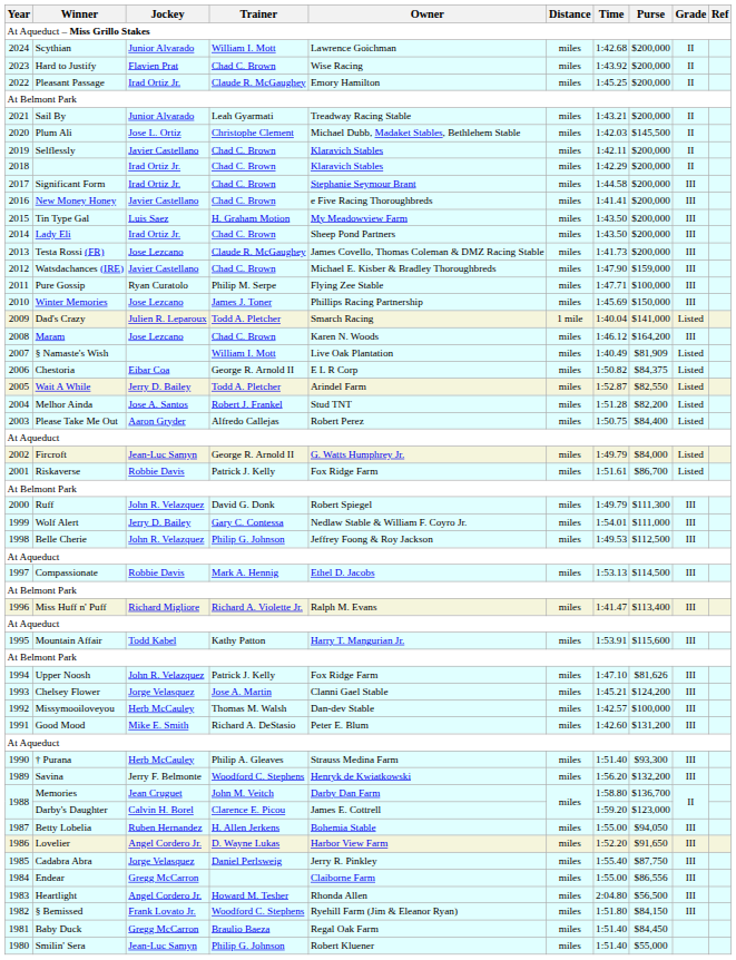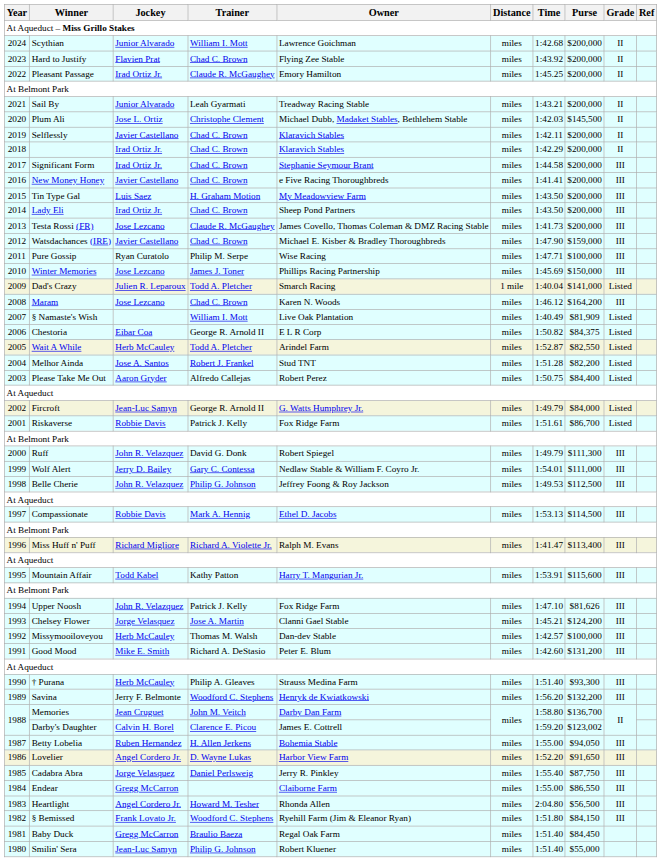 <table class="wikitable sortable">
 <tr>
 <th>Year</th>
 <th>Winner</th>
 <th>Jockey</th>
 <th>Trainer</th>
 <th>Owner</th>
 <th>Distance</th>
 <th>Time</th>
 <th>Purse</th>
 <th>Grade</th>
 <th>Ref</th>
 </tr>
 <tr style="font-size:90%; background-color:white">
 <td align="left" colspan="10">At Aqueduct – <strong>Miss Grillo Stakes</strong></td>
 </tr>
 <tr style="font-size:90%; background-color:lightcyan">
 <td align=center>2024</td>
 <td>Scythian</td>
 <td><a href='#'>Junior Alvarado</a></td>
 <td><a href='#'>William I. Mott</a></td>
 <td>Lawrence Goichman</td>
 <td align=center> miles</td>
 <td align=center>1:42.68</td>
 <td align=center>$200,000</td>
 <td align=center>II</td>
 <td></td>
 </tr>
 <tr style="font-size:90%; background-color:lightcyan">
 <td align=center>2023</td>
 <td>Hard to Justify</td>
 <td><a href='#'>Flavien Prat</a></td>
 <td><a href='#'>Chad C. Brown</a></td>
-<td>Wise Racing</td>
+<td>Flying Zee Stable</td>
 <td align=center> miles</td>
 <td align=center>1:43.92</td>
 <td align=center>$200,000</td>
 <td align=center>II</td>
 <td></td>
 </tr>
 <tr style="font-size:90%; background-color:lightcyan">
 <td align=center>2022</td>
 <td>Pleasant Passage</td>
 <td><a href='#'>Irad Ortiz Jr.</a></td>
 <td><a href='#'>Claude R. McGaughey</a></td>
 <td>Emory Hamilton</td>
 <td align=center> miles</td>
 <td align=center>1:45.25</td>
 <td align=center>$200,000</td>
 <td align=center>II</td>
 <td></td>
 </tr>
 <tr style="font-size:90%; background-color:white">
 <td align="left" colspan=10>At Belmont Park</td>
 </tr>
 <tr style="font-size:90%; background-color:lightcyan">
 <td align=center>2021</td>
 <td>Sail By</td>
 <td><a href='#'>Junior Alvarado</a></td>
 <td>Leah Gyarmati</td>
 <td>Treadway Racing Stable</td>
 <td align=center> miles</td>
 <td align=center>1:43.21</td>
 <td align=center>$200,000</td>
 <td align=center>II</td>
 <td></td>
 </tr>
 <tr style="font-size:90%; background-color:lightcyan">
 <td align=center>2020</td>
 <td>Plum Ali</td>
 <td><a href='#'>Jose L. Ortiz</a></td>
 <td><a href='#'>Christophe Clement</a></td>
 <td>Michael Dubb, <a href='#'>Madaket Stables</a>, Bethlehem Stable</td>
 <td align=center> miles</td>
 <td align=center>1:42.03</td>
 <td align=center>$145,500</td>
 <td align=center>II</td>
 <td></td>
 </tr>
 <tr style="font-size:90%; background-color:lightcyan">
 <td align=center>2019</td>
 <td>Selflessly</td>
 <td><a href='#'>Javier Castellano</a></td>
 <td><a href='#'>Chad C. Brown</a></td>
 <td><a href='#'>Klaravich Stables</a></td>
 <td align=center> miles</td>
 <td align=center>1:42.11</td>
 <td align=center>$200,000</td>
 <td align=center>II</td>
 <td></td>
 </tr>
 <tr style="font-size:90%; background-color:lightcyan">
 <td align=center>2018</td>
 <td></td>
 <td><a href='#'>Irad Ortiz Jr.</a></td>
 <td><a href='#'>Chad C. Brown</a></td>
 <td><a href='#'>Klaravich Stables</a></td>
 <td align=center> miles</td>
 <td align=center>1:42.29</td>
 <td align=center>$200,000</td>
 <td align=center>II</td>
 <td></td>
 </tr>
 <tr style="font-size:90%; background-color:lightcyan">
 <td align=center>2017</td>
 <td>Significant Form</td>
 <td><a href='#'>Irad Ortiz Jr.</a></td>
 <td><a href='#'>Chad C. Brown</a></td>
 <td><a href='#'>Stephanie Seymour Brant</a></td>
 <td align=center> miles</td>
 <td align=center>1:44.58</td>
 <td align=center>$200,000</td>
 <td align=center>III</td>
 <td></td>
 </tr>
 <tr style="font-size:90%; background-color:lightcyan">
 <td align=center>2016</td>
 <td><a href='#'>New Money Honey</a></td>
 <td><a href='#'>Javier Castellano</a></td>
 <td><a href='#'>Chad C. Brown</a></td>
 <td>e Five Racing Thoroughbreds</td>
 <td align=center> miles</td>
 <td align=center>1:41.41</td>
 <td align=center>$200,000</td>
 <td align=center>III</td>
 <td></td>
 </tr>
 <tr style="font-size:90%; background-color:lightcyan">
 <td align=center>2015</td>
 <td>Tin Type Gal</td>
 <td><a href='#'>Luis Saez</a></td>
 <td><a href='#'>H. Graham Motion</a></td>
 <td><a href='#'>My Meadowview Farm</a></td>
 <td align=center> miles</td>
 <td align=center>1:43.50</td>
 <td align=center>$200,000</td>
 <td align=center>III</td>
 <td></td>
 </tr>
 <tr style="font-size:90%; background-color:lightcyan">
 <td align=center>2014</td>
 <td><a href='#'>Lady Eli</a></td>
 <td><a href='#'>Irad Ortiz Jr.</a></td>
 <td><a href='#'>Chad C. Brown</a></td>
 <td>Sheep Pond Partners</td>
 <td align=center> miles</td>
 <td align=center>1:43.50</td>
 <td align=center>$200,000</td>
 <td align=center>III</td>
 <td></td>
 </tr>
 <tr style="font-size:90%; background-color:lightcyan">
 <td align=center>2013</td>
 <td>Testa Rossi <a href='#'>(FR)</a></td>
 <td><a href='#'>Jose Lezcano</a></td>
 <td><a href='#'>Claude R. McGaughey</a></td>
 <td>James Covello, Thomas Coleman & DMZ Racing Stable</td>
 <td align=center> miles</td>
 <td align=center>1:41.73</td>
 <td align=center>$200,000</td>
 <td align=center>III</td>
 <td></td>
 </tr>
 <tr style="font-size:90%; background-color:lightcyan">
 <td align=center>2012</td>
 <td>Watsdachances <a href='#'>(IRE)</a></td>
 <td><a href='#'>Javier Castellano</a></td>
 <td><a href='#'>Chad C. Brown</a></td>
 <td>Michael E. Kisber & Bradley Thoroughbreds</td>
 <td align=center> miles</td>
 <td align=center>1:47.90</td>
 <td align=center>$159,000</td>
 <td align=center>III</td>
 <td></td>
 </tr>
 <tr style="font-size:90%; background-color:lightcyan">
 <td align=center>2011</td>
 <td>Pure Gossip</td>
 <td>Ryan Curatolo</td>
 <td>Philip M. Serpe</td>
-<td>Flying Zee Stable</td>
+<td>Wise Racing</td>
 <td align=center> miles</td>
 <td align=center>1:47.71</td>
 <td align=center>$100,000</td>
 <td align=center>III</td>
 <td></td>
 </tr>
 <tr style="font-size:90%; background-color:lightcyan">
 <td align=center>2010</td>
 <td><a href='#'>Winter Memories</a></td>
 <td><a href='#'>Jose Lezcano</a></td>
 <td><a href='#'>James J. Toner</a></td>
 <td>Phillips Racing Partnership</td>
 <td align=center> miles</td>
 <td align=center>1:45.69</td>
 <td align=center>$150,000</td>
 <td align=center>III</td>
 <td></td>
 </tr>
 <tr style="font-size:90%; background-color:beige">
 <td align=center>2009</td>
 <td>Dad's Crazy</td>
 <td><a href='#'>Julien R. Leparoux</a></td>
 <td><a href='#'>Todd A. Pletcher</a></td>
 <td>Smarch Racing</td>
 <td align=center>1 mile</td>
 <td align=center>1:40.04</td>
 <td align=center>$141,000</td>
 <td align=center>Listed</td>
 <td></td>
 </tr>
 <tr style="font-size:90%; background-color:lightcyan">
 <td align=center>2008</td>
 <td><a href='#'>Maram</a></td>
 <td><a href='#'>Jose Lezcano</a></td>
 <td><a href='#'>Chad C. Brown</a></td>
 <td>Karen N. Woods</td>
 <td align=center> miles</td>
 <td align=center>1:46.12</td>
 <td align=center>$164,200</td>
 <td align=center>III</td>
 <td></td>
 </tr>
 <tr style="font-size:90%; background-color:lightcyan">
 <td align=center>2007</td>
 <td>§ Namaste's Wish</td>
 <td></td>
 <td><a href='#'>William I. Mott</a></td>
 <td>Live Oak Plantation</td>
 <td align=center> miles</td>
 <td align=center>1:40.49</td>
 <td align=center>$81,909</td>
 <td align=center>Listed</td>
 <td></td>
 </tr>
 <tr style="font-size:90%; background-color:lightcyan">
 <td align=center>2006</td>
 <td>Chestoria</td>
 <td><a href='#'>Eibar Coa</a></td>
 <td>George R. Arnold II</td>
 <td>E L R Corp</td>
 <td align=center> miles</td>
 <td align=center>1:50.82</td>
 <td align=center>$84,375</td>
 <td align=center>Listed</td>
 <td></td>
 </tr>
 <tr style="font-size:90%; background-color:beige">
 <td align=center>2005</td>
 <td><a href='#'>Wait A While</a></td>
-<td><a href='#'>Jerry D. Bailey</a></td>
+<td><a href='#'>Herb McCauley</a></td>
 <td><a href='#'>Todd A. Pletcher</a></td>
 <td>Arindel Farm</td>
 <td align=center> miles</td>
 <td align=center>1:52.87</td>
 <td align=center>$82,550</td>
 <td align=center>Listed</td>
 <td></td>
 </tr>
 <tr style="font-size:90%; background-color:lightcyan">
 <td align=center>2004</td>
 <td>Melhor Ainda</td>
 <td><a href='#'>Jose A. Santos</a></td>
 <td><a href='#'>Robert J. Frankel</a></td>
 <td>Stud TNT</td>
 <td align=center> miles</td>
 <td align=center>1:51.28</td>
 <td align=center>$82,200</td>
 <td align=center>Listed</td>
 <td></td>
 </tr>
 <tr style="font-size:90%; background-color:lightcyan">
 <td align=center>2003</td>
 <td>Please Take Me Out</td>
 <td><a href='#'>Aaron Gryder</a></td>
 <td>Alfredo Callejas</td>
 <td>Robert Perez</td>
 <td align=center> miles</td>
 <td align=center>1:50.75</td>
 <td align=center>$84,400</td>
 <td align=center>Listed</td>
 <td></td>
 </tr>
 <tr style="font-size:90%; background-color:white">
 <td align="left" colspan=10>At Aqueduct</td>
 </tr>
 <tr style="font-size:90%; background-color:beige">
 <td align=center>2002</td>
 <td>Fircroft</td>
 <td><a href='#'>Jean-Luc Samyn</a></td>
 <td>George R. Arnold II</td>
 <td><a href='#'>G. Watts Humphrey Jr.</a></td>
 <td align=center> miles</td>
 <td align=center>1:49.79</td>
 <td align=center>$84,000</td>
 <td align=center>Listed</td>
 <td></td>
 </tr>
 <tr style="font-size:90%; background-color:lightcyan">
 <td align=center>2001</td>
 <td>Riskaverse</td>
 <td><a href='#'>Robbie Davis</a></td>
 <td>Patrick J. Kelly</td>
 <td>Fox Ridge Farm</td>
 <td align=center> miles</td>
 <td align=center>1:51.61</td>
 <td align=center>$86,700</td>
 <td align=center>Listed</td>
 <td></td>
 </tr>
 <tr style="font-size:90%; background-color:white">
 <td align="left" colspan=10>At Belmont Park</td>
 </tr>
 <tr style="font-size:90%; background-color:lightcyan">
 <td align=center>2000</td>
 <td>Ruff</td>
 <td><a href='#'>John R. Velazquez</a></td>
 <td>David G. Donk</td>
 <td>Robert Spiegel</td>
 <td align=center> miles</td>
 <td align=center>1:49.79</td>
 <td align=center>$111,300</td>
 <td align=center>III</td>
 <td></td>
 </tr>
 <tr style="font-size:90%; background-color:lightcyan">
 <td align=center>1999</td>
 <td>Wolf Alert</td>
 <td><a href='#'>Jerry D. Bailey</a></td>
 <td><a href='#'>Gary C. Contessa</a></td>
 <td>Nedlaw Stable & William F. Coyro Jr.</td>
 <td align=center> miles</td>
 <td align=center>1:54.01</td>
 <td align=center>$111,000</td>
 <td align=center>III</td>
 <td></td>
 </tr>
 <tr style="font-size:90%; background-color:lightcyan">
 <td align=center>1998</td>
 <td>Belle Cherie</td>
 <td><a href='#'>John R. Velazquez</a></td>
 <td><a href='#'>Philip G. Johnson</a></td>
 <td>Jeffrey Foong & Roy Jackson</td>
 <td align=center> miles</td>
 <td align=center>1:49.53</td>
 <td align=center>$112,500</td>
 <td align=center>III</td>
 <td></td>
 </tr>
 <tr style="font-size:90%; background-color:white">
 <td align="left" colspan=10>At Aqueduct</td>
 </tr>
 <tr style="font-size:90%; background-color:lightcyan">
 <td align=center>1997</td>
 <td>Compassionate</td>
 <td><a href='#'>Robbie Davis</a></td>
 <td><a href='#'>Mark A. Hennig</a></td>
 <td><a href='#'>Ethel D. Jacobs</a></td>
 <td align=center> miles</td>
 <td align=center>1:53.13</td>
 <td align=center>$114,500</td>
 <td align=center>III</td>
 <td></td>
 </tr>
 <tr style="font-size:90%; background-color:white">
 <td align="left" colspan=10>At Belmont Park</td>
 </tr>
 <tr style="font-size:90%; background-color:beige">
 <td align=center>1996</td>
 <td>Miss Huff n' Puff</td>
 <td><a href='#'>Richard Migliore</a></td>
 <td><a href='#'>Richard A. Violette Jr.</a></td>
 <td>Ralph M. Evans</td>
 <td align=center> miles</td>
 <td align=center>1:41.47</td>
 <td align=center>$113,400</td>
 <td align=center>III</td>
 <td></td>
 </tr>
 <tr style="font-size:90%; background-color:white">
 <td align="left" colspan=10>At Aqueduct</td>
 </tr>
 <tr style="font-size:90%; background-color:lightcyan">
 <td align=center>1995</td>
 <td>Mountain Affair</td>
 <td><a href='#'>Todd Kabel</a></td>
 <td>Kathy Patton</td>
 <td><a href='#'>Harry T. Mangurian Jr.</a></td>
 <td align=center> miles</td>
 <td align=center>1:53.91</td>
 <td align=center>$115,600</td>
 <td align=center>III</td>
 <td></td>
 </tr>
 <tr style="font-size:90%; background-color:white">
 <td align="left" colspan=10>At Belmont Park</td>
 </tr>
 <tr style="font-size:90%; background-color:lightcyan">
 <td align=center>1994</td>
 <td>Upper Noosh</td>
 <td><a href='#'>John R. Velazquez</a></td>
 <td>Patrick J. Kelly</td>
 <td>Fox Ridge Farm</td>
 <td align=center> miles</td>
 <td align=center>1:47.10</td>
 <td align=center>$81,626</td>
 <td align=center>III</td>
 <td></td>
 </tr>
 <tr style="font-size:90%; background-color:lightcyan">
 <td align=center>1993</td>
 <td>Chelsey Flower</td>
 <td><a href='#'>Jorge Velasquez</a></td>
 <td><a href='#'>Jose A. Martin</a></td>
 <td>Clanni Gael Stable</td>
 <td align=center> miles</td>
 <td align=center>1:45.21</td>
 <td align=center>$124,200</td>
 <td align=center>III</td>
 <td></td>
 </tr>
 <tr style="font-size:90%; background-color:lightcyan">
 <td align=center>1992</td>
 <td>Missymooiloveyou</td>
 <td><a href='#'>Herb McCauley</a></td>
 <td>Thomas M. Walsh</td>
 <td>Dan-dev Stable</td>
 <td align=center> miles</td>
 <td align=center>1:42.57</td>
 <td align=center>$100,000</td>
 <td align=center>III</td>
 <td></td>
 </tr>
 <tr style="font-size:90%; background-color:lightcyan">
 <td align=center>1991</td>
 <td>Good Mood</td>
 <td><a href='#'>Mike E. Smith</a></td>
 <td>Richard A. DeStasio</td>
 <td>Peter E. Blum</td>
 <td align=center> miles</td>
 <td align=center>1:42.60</td>
 <td align=center>$131,200</td>
 <td align=center>III</td>
 <td></td>
 </tr>
 <tr style="font-size:90%; background-color:white">
 <td align="left" colspan=10>At Aqueduct</td>
 </tr>
 <tr style="font-size:90%; background-color:lightcyan">
 <td align=center>1990</td>
 <td>† Purana</td>
 <td><a href='#'>Herb McCauley</a></td>
 <td>Philip A. Gleaves</td>
 <td>Strauss Medina Farm</td>
 <td align=center> miles</td>
 <td align=center>1:51.40</td>
 <td align=center>$93,300</td>
 <td align=center>III</td>
 <td></td>
 </tr>
 <tr style="font-size:90%; background-color:lightcyan">
 <td align=center>1989</td>
 <td>Savina</td>
 <td>Jerry F. Belmonte</td>
 <td><a href='#'>Woodford C. Stephens</a></td>
 <td><a href='#'>Henryk de Kwiatkowski</a></td>
 <td align=center> miles</td>
 <td align=center>1:56.20</td>
 <td align=center>$132,200</td>
 <td align=center>III</td>
 <td></td>
 </tr>
 <tr style="font-size:90%; background-color:lightcyan">
 <td align=center rowspan=2>1988</td>
 <td>Memories</td>
 <td><a href='#'>Jean Cruguet</a></td>
 <td><a href='#'>John M. Veitch</a></td>
 <td><a href='#'>Darby Dan Farm</a></td>
 <td align=center rowspan=2> miles</td>
 <td align=center>1:58.80</td>
 <td align=center>$136,700</td>
 <td align=center rowspan=2>II</td>
 <td></td>
 </tr>
 <tr style="font-size:90%; background-color:lightcyan">
 <td>Darby's Daughter</td>
 <td><a href='#'>Calvin H. Borel</a></td>
 <td><a href='#'>Clarence E. Picou</a></td>
 <td>James E. Cottrell</td>
 <td align=center>1:59.20</td>
-<td align=center>$123,000</td>
+<td align=center>$123,002</td>
 <td></td>
 </tr>
 <tr style="font-size:90%; background-color:lightcyan">
 <td align=center>1987</td>
 <td>Betty Lobelia</td>
 <td><a href='#'>Ruben Hernandez</a></td>
 <td><a href='#'>H. Allen Jerkens</a></td>
 <td><a href='#'>Bohemia Stable</a></td>
 <td align=center> miles</td>
 <td align=center>1:55.00</td>
 <td align=center>$94,050</td>
 <td align=center>III</td>
 <td></td>
 </tr>
 <tr style="font-size:90%; background-color:beige">
 <td align=center>1986</td>
 <td>Lovelier</td>
 <td><a href='#'>Angel Cordero Jr.</a></td>
 <td><a href='#'>D. Wayne Lukas</a></td>
 <td><a href='#'>Harbor View Farm</a></td>
 <td align=center> miles</td>
 <td align=center>1:52.20</td>
 <td align=center>$91,650</td>
 <td align=center>III</td>
 <td></td>
 </tr>
 <tr style="font-size:90%; background-color:lightcyan">
 <td align=center>1985</td>
 <td>Cadabra Abra</td>
 <td><a href='#'>Jorge Velasquez</a></td>
 <td><a href='#'>Daniel Perlsweig</a></td>
 <td>Jerry R. Pinkley</td>
 <td align=center> miles</td>
 <td align=center>1:55.40</td>
 <td align=center>$87,750</td>
 <td align=center>III</td>
 <td></td>
 </tr>
 <tr style="font-size:90%; background-color:lightcyan">
 <td align=center>1984</td>
 <td>Endear</td>
 <td><a href='#'>Gregg McCarron</a></td>
 <td></td>
 <td><a href='#'>Claiborne Farm</a></td>
 <td align=center> miles</td>
 <td align=center>1:55.00</td>
-<td align=center>$86,556</td>
+<td align=center>$86,550</td>
 <td align=center>III</td>
 <td></td>
 </tr>
 <tr style="font-size:90%; background-color:lightcyan">
 <td align=center>1983</td>
 <td>Heartlight</td>
 <td><a href='#'>Angel Cordero Jr.</a></td>
 <td><a href='#'>Howard M. Tesher</a></td>
 <td>Rhonda Allen</td>
 <td align=center> miles</td>
 <td align=center>2:04.80</td>
 <td align=center>$56,500</td>
 <td align=center>III</td>
 <td></td>
 </tr>
 <tr style="font-size:90%; background-color:lightcyan">
 <td align=center>1982</td>
 <td>§ Bemissed</td>
 <td><a href='#'>Frank Lovato Jr.</a></td>
 <td><a href='#'>Woodford C. Stephens</a></td>
 <td>Ryehill Farm (Jim & Eleanor Ryan)</td>
 <td align=center> miles</td>
 <td align=center>1:51.80</td>
 <td align=center>$84,150</td>
 <td align=center>III</td>
 <td></td>
 </tr>
 <tr style="font-size:90%; background-color:lightcyan">
 <td align=center>1981</td>
 <td>Baby Duck</td>
 <td><a href='#'>Gregg McCarron</a></td>
 <td><a href='#'>Braulio Baeza</a></td>
 <td>Regal Oak Farm</td>
 <td align=center> miles</td>
 <td align=center>1:51.40</td>
 <td align=center>$84,450</td>
 <td align=center></td>
 <td></td>
 </tr>
 <tr style="font-size:90%; background-color:lightcyan">
 <td align=center>1980</td>
 <td>Smilin' Sera</td>
 <td><a href='#'>Jean-Luc Samyn</a></td>
 <td><a href='#'>Philip G. Johnson</a></td>
 <td>Robert Kluener</td>
 <td align=center> miles</td>
 <td align=center>1:51.40</td>
 <td align=center>$55,000</td>
 <td align=center></td>
 <td></td>
 </tr>
 </table>
